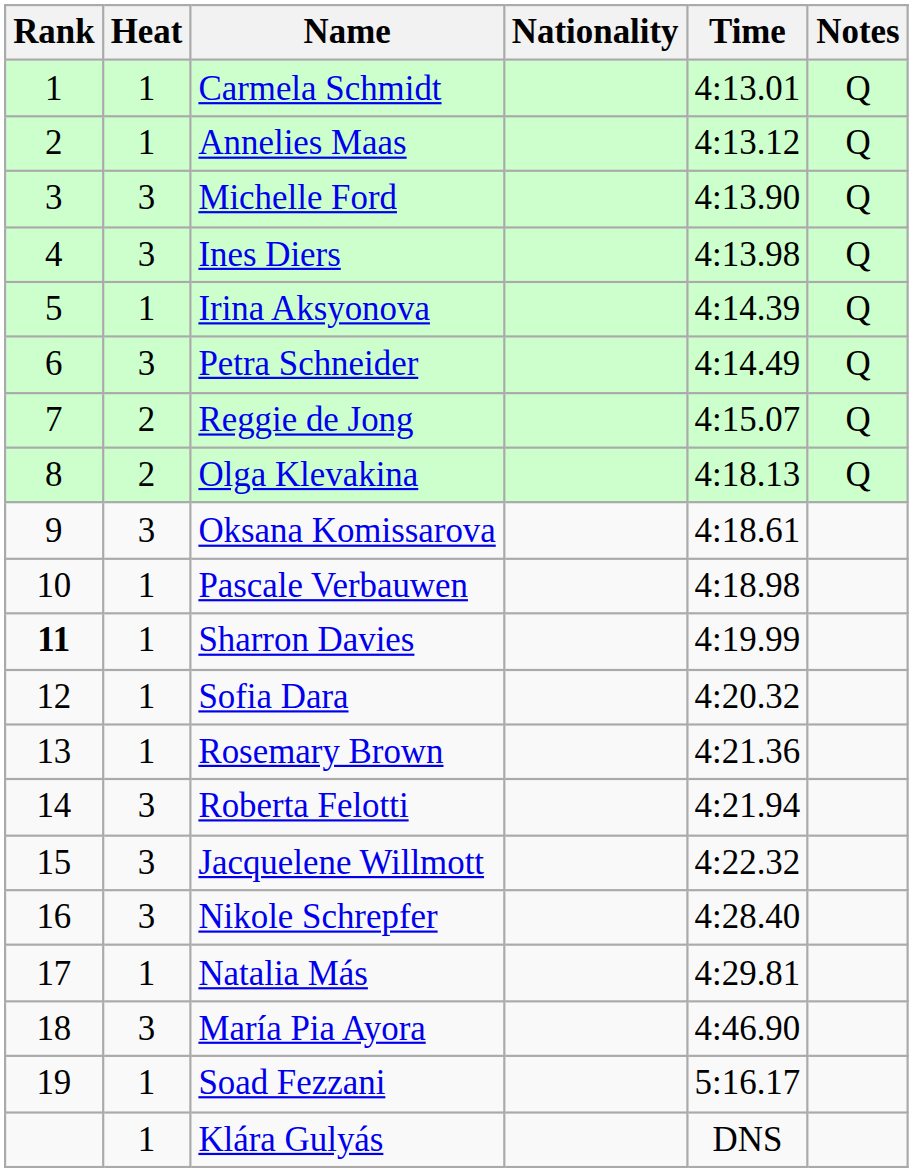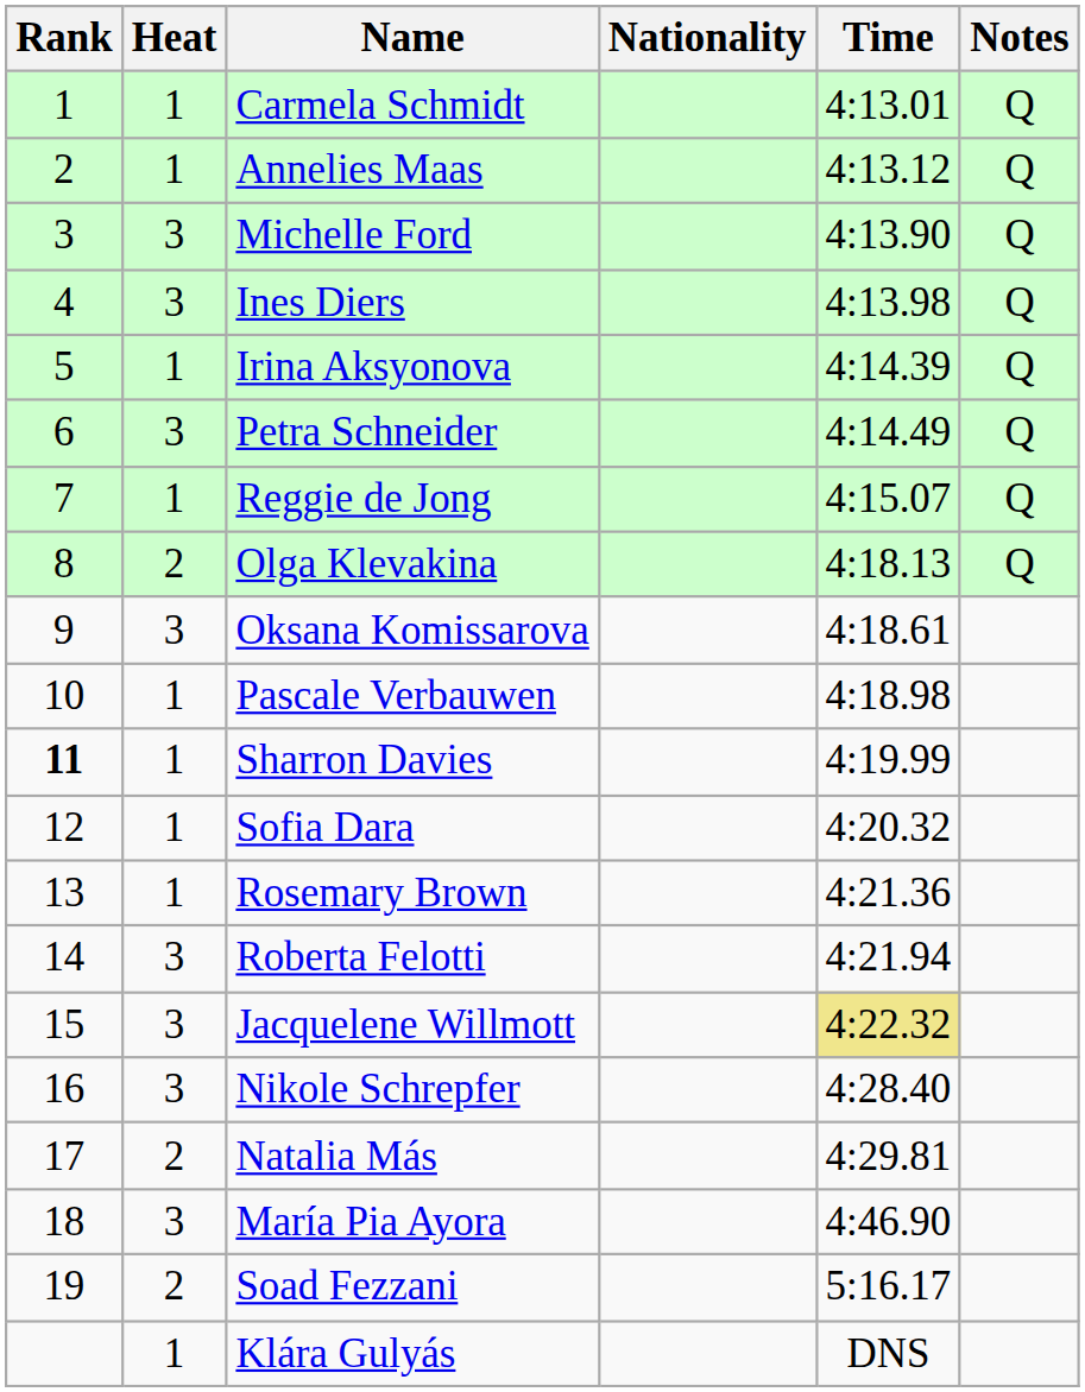 <table class="wikitable sortable" style="text-align:center">
 <tr>
 <th>Rank</th>
 <th>Heat</th>
 <th>Name</th>
 <th>Nationality</th>
 <th>Time</th>
 <th>Notes</th>
 </tr>
 <tr bgcolor=ccffcc>
 <td>1</td>
 <td>1</td>
 <td align=left><a href='#'>Carmela Schmidt</a></td>
 <td align=left></td>
 <td>4:13.01</td>
 <td>Q</td>
 </tr>
 <tr bgcolor=ccffcc>
 <td>2</td>
 <td>1</td>
 <td align=left><a href='#'>Annelies Maas</a></td>
 <td align=left></td>
 <td>4:13.12</td>
 <td>Q</td>
 </tr>
 <tr bgcolor=ccffcc>
 <td>3</td>
 <td>3</td>
 <td align=left><a href='#'>Michelle Ford</a></td>
 <td align=left></td>
 <td>4:13.90</td>
 <td>Q</td>
 </tr>
 <tr bgcolor=ccffcc>
 <td>4</td>
 <td>3</td>
 <td align=left><a href='#'>Ines Diers</a></td>
 <td align=left></td>
 <td>4:13.98</td>
 <td>Q</td>
 </tr>
 <tr bgcolor=ccffcc>
 <td>5</td>
 <td>1</td>
 <td align=left><a href='#'>Irina Aksyonova</a></td>
 <td align=left></td>
 <td>4:14.39</td>
 <td>Q</td>
 </tr>
 <tr bgcolor=ccffcc>
 <td>6</td>
 <td>3</td>
 <td align=left><a href='#'>Petra Schneider</a></td>
 <td align=left></td>
 <td>4:14.49</td>
 <td>Q</td>
 </tr>
 <tr bgcolor=ccffcc>
 <td>7</td>
-<td>2</td>
+<td>1</td>
 <td align=left><a href='#'>Reggie de Jong</a></td>
 <td align=left></td>
 <td>4:15.07</td>
 <td>Q</td>
 </tr>
 <tr bgcolor=ccffcc>
 <td>8</td>
 <td>2</td>
 <td align=left><a href='#'>Olga Klevakina</a></td>
 <td align=left></td>
 <td>4:18.13</td>
 <td>Q</td>
 </tr>
 <tr>
 <td>9</td>
 <td>3</td>
 <td align=left><a href='#'>Oksana Komissarova</a></td>
 <td align=left></td>
 <td>4:18.61</td>
 <td></td>
 </tr>
 <tr>
 <td>10</td>
 <td>1</td>
 <td align=left><a href='#'>Pascale Verbauwen</a></td>
 <td align=left></td>
 <td>4:18.98</td>
 <td></td>
 </tr>
 <tr>
 <td><strong>11</strong></td>
 <td>1</td>
 <td align=left><a href='#'>Sharron Davies</a></td>
 <td align=left></td>
 <td>4:19.99</td>
 <td></td>
 </tr>
 <tr>
 <td>12</td>
 <td>1</td>
 <td align=left><a href='#'>Sofia Dara</a></td>
 <td align=left></td>
 <td>4:20.32</td>
 <td></td>
 </tr>
 <tr>
 <td>13</td>
 <td>1</td>
 <td align=left><a href='#'>Rosemary Brown</a></td>
 <td align=left></td>
 <td>4:21.36</td>
 <td></td>
 </tr>
 <tr>
 <td>14</td>
 <td>3</td>
 <td align=left><a href='#'>Roberta Felotti</a></td>
 <td align=left></td>
 <td>4:21.94</td>
 <td></td>
 </tr>
 <tr>
 <td>15</td>
 <td>3</td>
 <td align=left><a href='#'>Jacquelene Willmott</a></td>
 <td align=left></td>
-<td>4:22.32</td>
+<td style="background: khaki;">4:22.32</td>
 <td></td>
 </tr>
 <tr>
 <td>16</td>
 <td>3</td>
 <td align=left><a href='#'>Nikole Schrepfer</a></td>
 <td align=left></td>
 <td>4:28.40</td>
 <td></td>
 </tr>
 <tr>
 <td>17</td>
-<td>1</td>
+<td>2</td>
 <td align=left><a href='#'>Natalia Más</a></td>
 <td align=left></td>
 <td>4:29.81</td>
 <td></td>
 </tr>
 <tr>
 <td>18</td>
 <td>3</td>
 <td align=left><a href='#'>María Pia Ayora</a></td>
 <td align=left></td>
 <td>4:46.90</td>
 <td></td>
 </tr>
 <tr>
 <td>19</td>
-<td>1</td>
+<td>2</td>
 <td align=left><a href='#'>Soad Fezzani</a></td>
 <td align=left></td>
 <td>5:16.17</td>
 <td></td>
 </tr>
 <tr>
 <td></td>
 <td>1</td>
 <td align=left><a href='#'>Klára Gulyás</a></td>
 <td align=left></td>
 <td>DNS</td>
 <td></td>
 </tr>
 </table>
